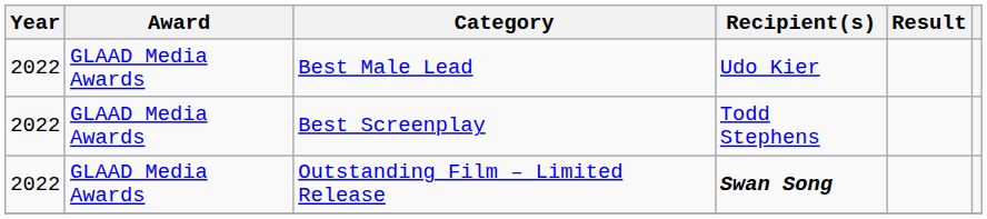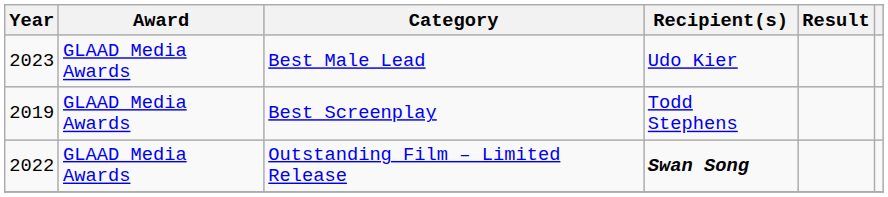 <table class="wikitable plainrowheaders sortable">
 <tr>
 <th scope="col">Year</th>
 <th scope="col">Award</th>
 <th scope="col">Category</th>
 <th scope="col">Recipient(s)</th>
 <th scope="col">Result</th>
 <th scope="col" class="unsortable"></th>
 </tr>
 <tr>
-<td>2022</td>
+<td>2023</td>
 <td><a href='#'>GLAAD Media Awards</a></td>
 <td><a href='#'>Best Male Lead</a></td>
 <td><a href='#'>Udo Kier</a></td>
 <td></td>
 <td></td>
 </tr>
 <tr>
-<td>2022</td>
+<td>2019</td>
 <td><a href='#'>GLAAD Media Awards</a></td>
 <td><a href='#'>Best Screenplay</a></td>
 <td><a href='#'>Todd Stephens</a></td>
 <td></td>
 <td></td>
 </tr>
 <tr>
 <td>2022</td>
 <td><a href='#'>GLAAD Media Awards</a></td>
 <td><a href='#'>Outstanding Film – Limited Release</a></td>
 <td><strong><em>Swan Song</em></strong></td>
 <td></td>
 <td></td>
 </tr>
 <tr>
 </tr>
 </table>
